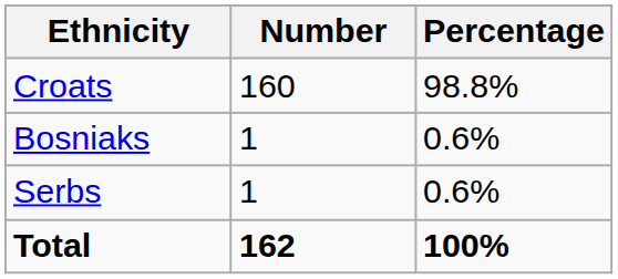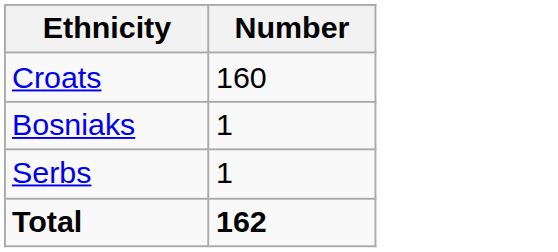 <table class="wikitable">
 <tr>
 <th width="100px">Ethnicity</th>
 <th width="80px">Number</th>
-<th width="80px">Percentage</th>
 </tr>
 <tr>
 <td><a href='#'>Croats</a></td>
 <td>160</td>
-<td>98.8%</td>
 </tr>
 <tr>
 <td><a href='#'>Bosniaks</a></td>
 <td>1</td>
-<td>0.6%</td>
 </tr>
 <tr>
 <td><a href='#'>Serbs</a></td>
 <td>1</td>
-<td>0.6%</td>
 </tr>
 <tr>
 <td><strong>Total</strong></td>
 <td><strong>162</strong></td>
-<td><strong>100%</strong></td>
 </tr>
 </table>
